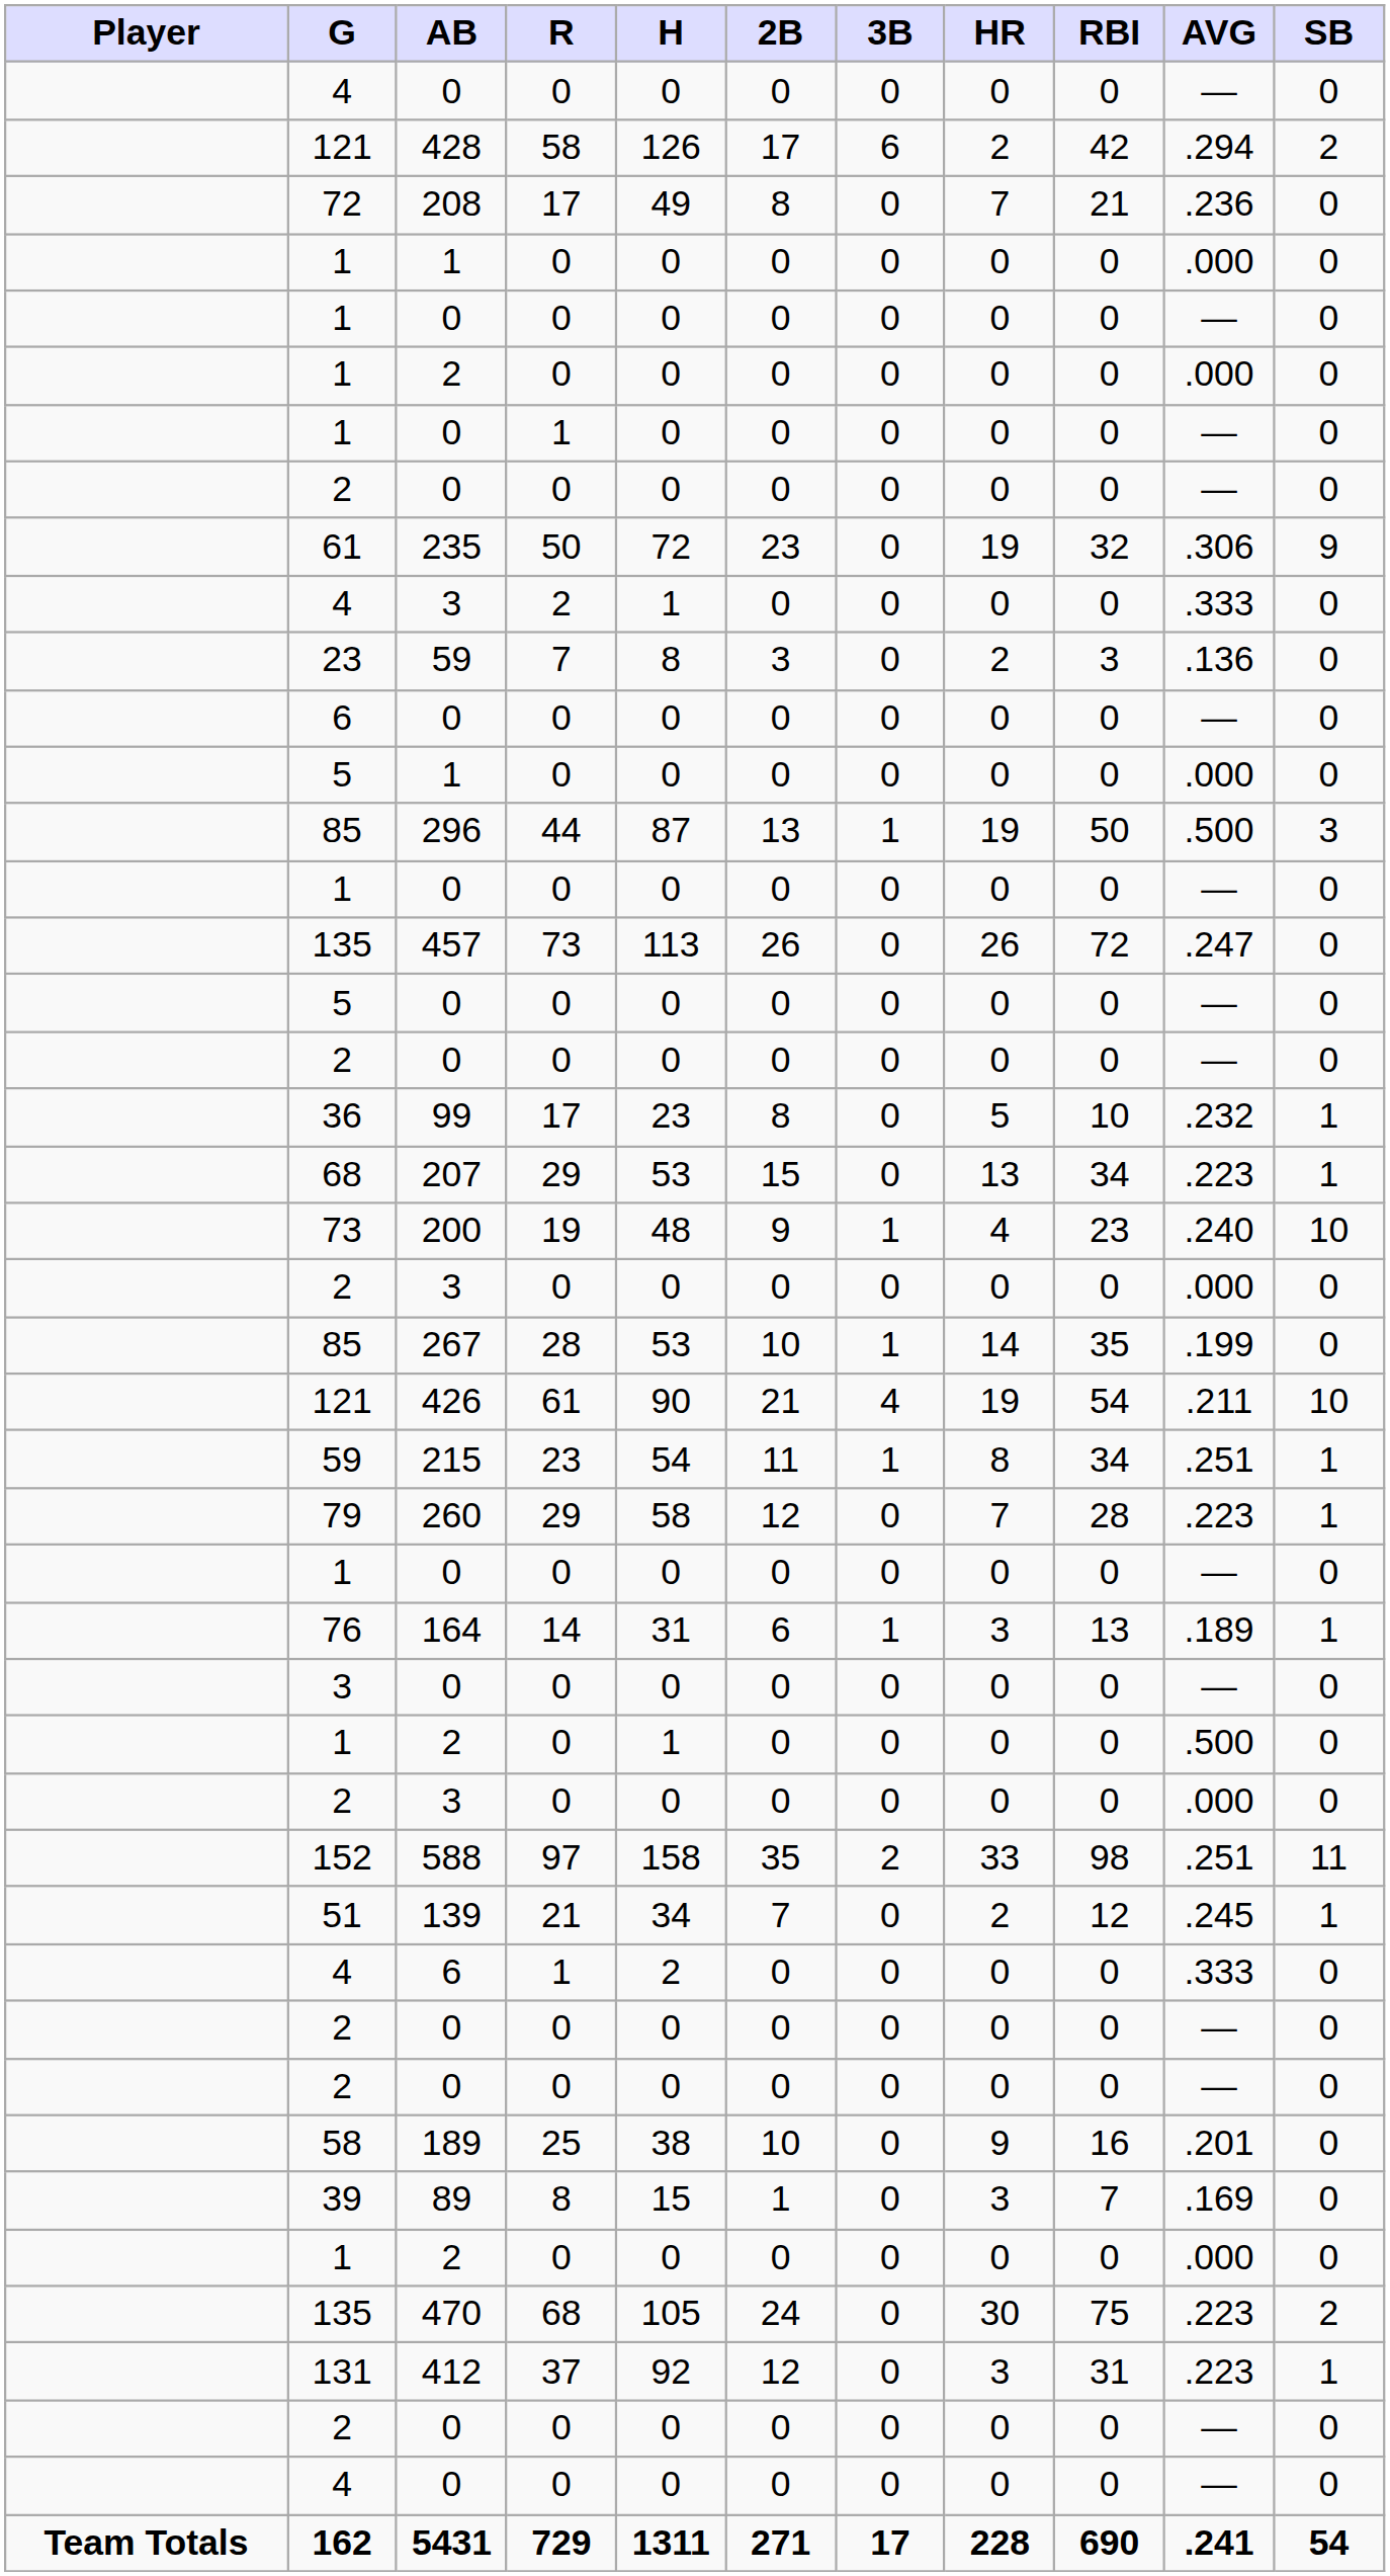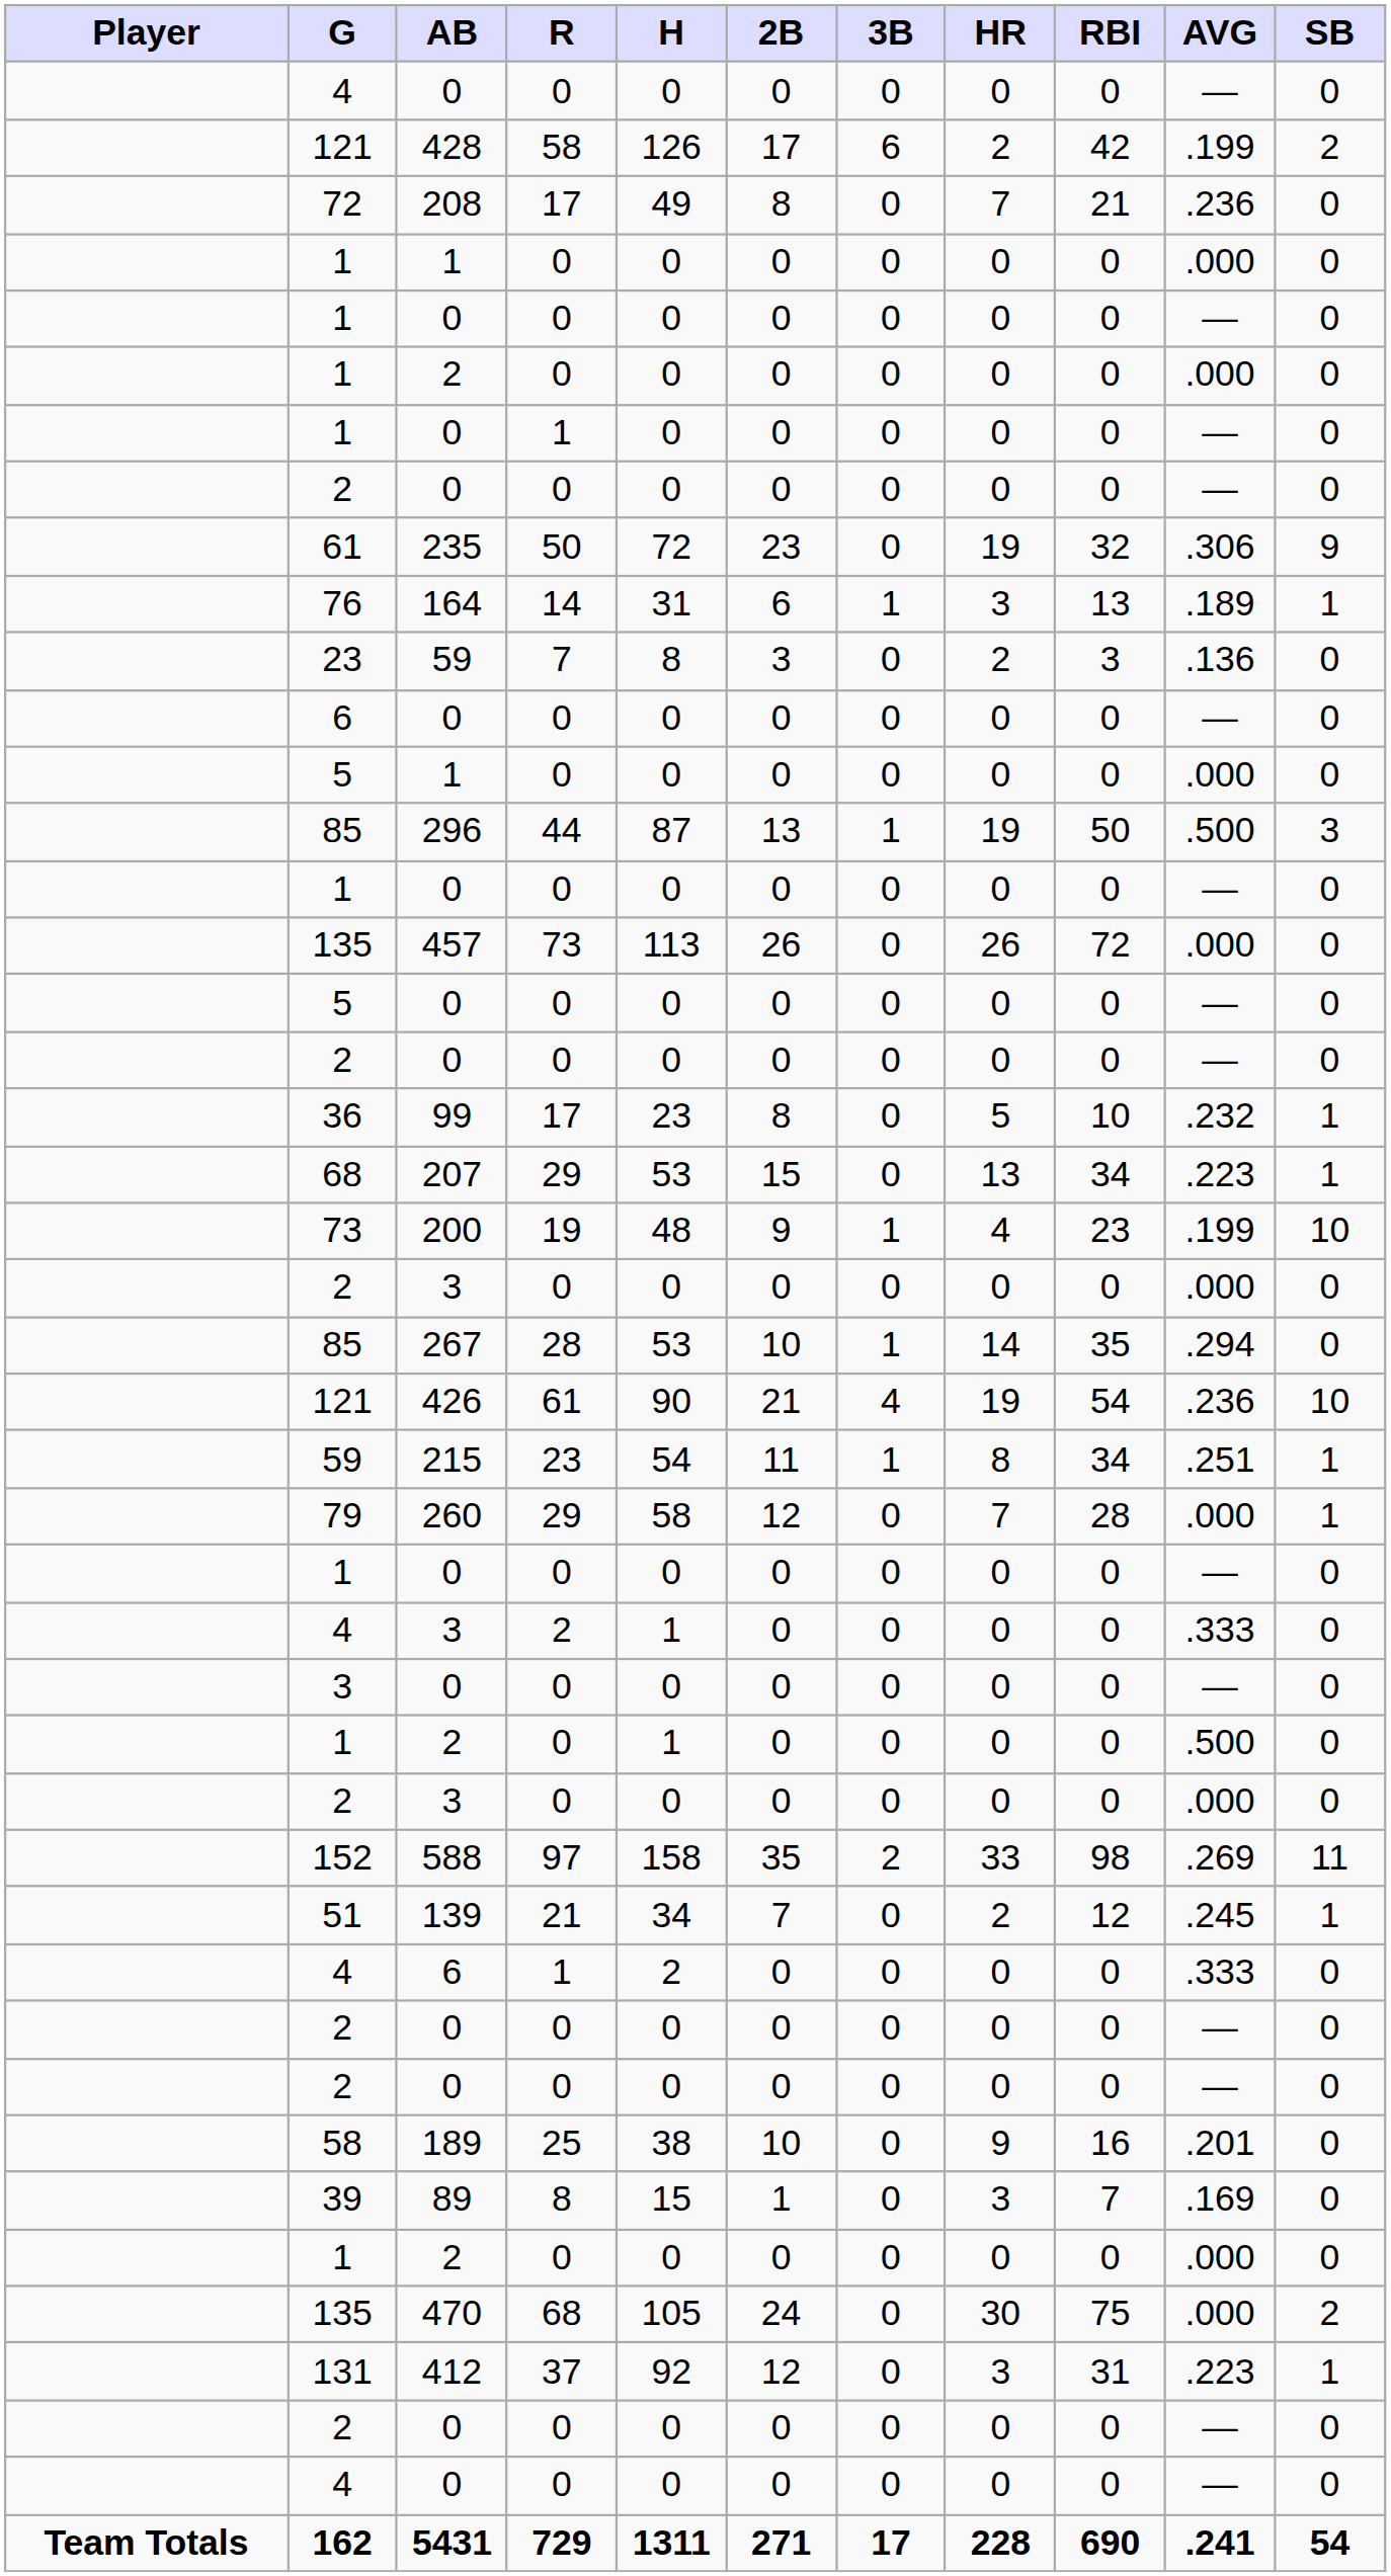 <table class="wikitable" style="text-align:center;">
 <tr>
 <th style="background:#ddf; width:18%;"><strong>Player</strong></th>
 <th style="background:#ddf; width:7%;"><strong>G</strong></th>
 <th style="background:#ddf; width:7%;"><strong>AB</strong></th>
 <th style="background:#ddf; width:7%;"><strong>R</strong></th>
 <th style="background:#ddf; width:7%;"><strong>H</strong></th>
 <th style="background:#ddf; width:7%;"><strong>2B</strong></th>
 <th style="background:#ddf; width:7%;"><strong>3B</strong></th>
 <th style="background:#ddf; width:7%;"><strong>HR</strong></th>
 <th style="background:#ddf; width:7%;"><strong>RBI</strong></th>
 <th style="background:#ddf; width:7%;"><strong>AVG</strong></th>
 <th style="background:#ddf; width:7%;"><strong>SB</strong></th>
 </tr>
 <tr>
 <td align=left></td>
 <td>4</td>
 <td>0</td>
 <td>0</td>
 <td>0</td>
 <td>0</td>
 <td>0</td>
 <td>0</td>
 <td>0</td>
 <td>—</td>
 <td>0</td>
 </tr>
 <tr>
 <td align=left></td>
 <td>121</td>
 <td>428</td>
 <td>58</td>
 <td>126</td>
 <td>17</td>
 <td>6</td>
 <td>2</td>
 <td>42</td>
-<td>.294</td>
+<td>.199</td>
 <td>2</td>
 </tr>
 <tr>
 <td align=left></td>
 <td>72</td>
 <td>208</td>
 <td>17</td>
 <td>49</td>
 <td>8</td>
 <td>0</td>
 <td>7</td>
 <td>21</td>
 <td>.236</td>
 <td>0</td>
 </tr>
 <tr>
 <td align=left></td>
 <td>1</td>
 <td>1</td>
 <td>0</td>
 <td>0</td>
 <td>0</td>
 <td>0</td>
 <td>0</td>
 <td>0</td>
 <td>.000</td>
 <td>0</td>
 </tr>
 <tr>
 <td align=left></td>
 <td>1</td>
 <td>0</td>
 <td>0</td>
 <td>0</td>
 <td>0</td>
 <td>0</td>
 <td>0</td>
 <td>0</td>
 <td>—</td>
 <td>0</td>
 </tr>
 <tr>
 <td align=left></td>
 <td>1</td>
 <td>2</td>
 <td>0</td>
 <td>0</td>
 <td>0</td>
 <td>0</td>
 <td>0</td>
 <td>0</td>
 <td>.000</td>
 <td>0</td>
 </tr>
 <tr>
 <td align=left></td>
 <td>1</td>
 <td>0</td>
 <td>1</td>
 <td>0</td>
 <td>0</td>
 <td>0</td>
 <td>0</td>
 <td>0</td>
 <td>—</td>
 <td>0</td>
 </tr>
 <tr>
 <td align=left></td>
 <td>2</td>
 <td>0</td>
 <td>0</td>
 <td>0</td>
 <td>0</td>
 <td>0</td>
 <td>0</td>
 <td>0</td>
 <td>—</td>
 <td>0</td>
 </tr>
 <tr>
 <td align=left></td>
 <td>61</td>
 <td>235</td>
 <td>50</td>
 <td>72</td>
 <td>23</td>
 <td>0</td>
 <td>19</td>
 <td>32</td>
 <td>.306</td>
 <td>9</td>
 </tr>
 <tr>
 <td align=left></td>
-<td>4</td>
+<td>76</td>
+<td>164</td>
+<td>14</td>
+<td>31</td>
+<td>6</td>
+<td>1</td>
 <td>3</td>
-<td>2</td>
+<td>13</td>
+<td>.189</td>
 <td>1</td>
-<td>0</td>
-<td>0</td>
-<td>0</td>
-<td>0</td>
-<td>.333</td>
-<td>0</td>
 </tr>
 <tr>
 <td align=left></td>
 <td>23</td>
 <td>59</td>
 <td>7</td>
 <td>8</td>
 <td>3</td>
 <td>0</td>
 <td>2</td>
 <td>3</td>
 <td>.136</td>
 <td>0</td>
 </tr>
 <tr>
 <td align=left></td>
 <td>6</td>
 <td>0</td>
 <td>0</td>
 <td>0</td>
 <td>0</td>
 <td>0</td>
 <td>0</td>
 <td>0</td>
 <td>—</td>
 <td>0</td>
 </tr>
 <tr>
 <td align=left></td>
 <td>5</td>
 <td>1</td>
 <td>0</td>
 <td>0</td>
 <td>0</td>
 <td>0</td>
 <td>0</td>
 <td>0</td>
 <td>.000</td>
 <td>0</td>
 </tr>
 <tr>
 <td align=left></td>
 <td>85</td>
 <td>296</td>
 <td>44</td>
 <td>87</td>
 <td>13</td>
 <td>1</td>
 <td>19</td>
 <td>50</td>
 <td>.500</td>
 <td>3</td>
 </tr>
 <tr>
 <td align=left></td>
 <td>1</td>
 <td>0</td>
 <td>0</td>
 <td>0</td>
 <td>0</td>
 <td>0</td>
 <td>0</td>
 <td>0</td>
 <td>—</td>
 <td>0</td>
 </tr>
 <tr>
 <td align=left></td>
 <td>135</td>
 <td>457</td>
 <td>73</td>
 <td>113</td>
 <td>26</td>
 <td>0</td>
 <td>26</td>
 <td>72</td>
-<td>.247</td>
+<td>.000</td>
 <td>0</td>
 </tr>
 <tr>
 <td align=left></td>
 <td>5</td>
 <td>0</td>
 <td>0</td>
 <td>0</td>
 <td>0</td>
 <td>0</td>
 <td>0</td>
 <td>0</td>
 <td>—</td>
 <td>0</td>
 </tr>
 <tr>
 <td align=left></td>
 <td>2</td>
 <td>0</td>
 <td>0</td>
 <td>0</td>
 <td>0</td>
 <td>0</td>
 <td>0</td>
 <td>0</td>
 <td>—</td>
 <td>0</td>
 </tr>
 <tr>
 <td align=left></td>
 <td>36</td>
 <td>99</td>
 <td>17</td>
 <td>23</td>
 <td>8</td>
 <td>0</td>
 <td>5</td>
 <td>10</td>
 <td>.232</td>
 <td>1</td>
 </tr>
 <tr>
 <td align=left></td>
 <td>68</td>
 <td>207</td>
 <td>29</td>
 <td>53</td>
 <td>15</td>
 <td>0</td>
 <td>13</td>
 <td>34</td>
 <td>.223</td>
 <td>1</td>
 </tr>
 <tr>
 <td align=left></td>
 <td>73</td>
 <td>200</td>
 <td>19</td>
 <td>48</td>
 <td>9</td>
 <td>1</td>
 <td>4</td>
 <td>23</td>
-<td>.240</td>
+<td>.199</td>
 <td>10</td>
 </tr>
 <tr>
 <td align=left></td>
 <td>2</td>
 <td>3</td>
 <td>0</td>
 <td>0</td>
 <td>0</td>
 <td>0</td>
 <td>0</td>
 <td>0</td>
 <td>.000</td>
 <td>0</td>
 </tr>
 <tr>
 <td align=left></td>
 <td>85</td>
 <td>267</td>
 <td>28</td>
 <td>53</td>
 <td>10</td>
 <td>1</td>
 <td>14</td>
 <td>35</td>
-<td>.199</td>
+<td>.294</td>
 <td>0</td>
 </tr>
 <tr>
 <td align=left></td>
 <td>121</td>
 <td>426</td>
 <td>61</td>
 <td>90</td>
 <td>21</td>
 <td>4</td>
 <td>19</td>
 <td>54</td>
-<td>.211</td>
+<td>.236</td>
 <td>10</td>
 </tr>
 <tr>
 <td align=left></td>
 <td>59</td>
 <td>215</td>
 <td>23</td>
 <td>54</td>
 <td>11</td>
 <td>1</td>
 <td>8</td>
 <td>34</td>
 <td>.251</td>
 <td>1</td>
 </tr>
 <tr>
 <td align=left></td>
 <td>79</td>
 <td>260</td>
 <td>29</td>
 <td>58</td>
 <td>12</td>
 <td>0</td>
 <td>7</td>
 <td>28</td>
-<td>.223</td>
+<td>.000</td>
 <td>1</td>
 </tr>
 <tr>
 <td align=left></td>
 <td>1</td>
 <td>0</td>
 <td>0</td>
 <td>0</td>
 <td>0</td>
 <td>0</td>
 <td>0</td>
 <td>0</td>
 <td>—</td>
 <td>0</td>
 </tr>
 <tr>
 <td align=left></td>
-<td>76</td>
-<td>164</td>
-<td>14</td>
-<td>31</td>
-<td>6</td>
+<td>4</td>
+<td>3</td>
+<td>2</td>
 <td>1</td>
-<td>3</td>
-<td>13</td>
-<td>.189</td>
-<td>1</td>
+<td>0</td>
+<td>0</td>
+<td>0</td>
+<td>0</td>
+<td>.333</td>
+<td>0</td>
 </tr>
 <tr>
 <td align=left></td>
 <td>3</td>
 <td>0</td>
 <td>0</td>
 <td>0</td>
 <td>0</td>
 <td>0</td>
 <td>0</td>
 <td>0</td>
 <td>—</td>
 <td>0</td>
 </tr>
 <tr>
 <td align=left></td>
 <td>1</td>
 <td>2</td>
 <td>0</td>
 <td>1</td>
 <td>0</td>
 <td>0</td>
 <td>0</td>
 <td>0</td>
 <td>.500</td>
 <td>0</td>
 </tr>
 <tr>
 <td align=left></td>
 <td>2</td>
 <td>3</td>
 <td>0</td>
 <td>0</td>
 <td>0</td>
 <td>0</td>
 <td>0</td>
 <td>0</td>
 <td>.000</td>
 <td>0</td>
 </tr>
 <tr>
 <td align=left></td>
 <td>152</td>
 <td>588</td>
 <td>97</td>
 <td>158</td>
 <td>35</td>
 <td>2</td>
 <td>33</td>
 <td>98</td>
-<td>.251</td>
+<td>.269</td>
 <td>11</td>
 </tr>
 <tr>
 <td align=left></td>
 <td>51</td>
 <td>139</td>
 <td>21</td>
 <td>34</td>
 <td>7</td>
 <td>0</td>
 <td>2</td>
 <td>12</td>
 <td>.245</td>
 <td>1</td>
 </tr>
 <tr>
 <td align=left></td>
 <td>4</td>
 <td>6</td>
 <td>1</td>
 <td>2</td>
 <td>0</td>
 <td>0</td>
 <td>0</td>
 <td>0</td>
 <td>.333</td>
 <td>0</td>
 </tr>
 <tr>
 <td align=left></td>
 <td>2</td>
 <td>0</td>
 <td>0</td>
 <td>0</td>
 <td>0</td>
 <td>0</td>
 <td>0</td>
 <td>0</td>
 <td>—</td>
 <td>0</td>
 </tr>
 <tr>
 <td align=left></td>
 <td>2</td>
 <td>0</td>
 <td>0</td>
 <td>0</td>
 <td>0</td>
 <td>0</td>
 <td>0</td>
 <td>0</td>
 <td>—</td>
 <td>0</td>
 </tr>
 <tr>
 <td align=left></td>
 <td>58</td>
 <td>189</td>
 <td>25</td>
 <td>38</td>
 <td>10</td>
 <td>0</td>
 <td>9</td>
 <td>16</td>
 <td>.201</td>
 <td>0</td>
 </tr>
 <tr>
 <td align=left></td>
 <td>39</td>
 <td>89</td>
 <td>8</td>
 <td>15</td>
 <td>1</td>
 <td>0</td>
 <td>3</td>
 <td>7</td>
 <td>.169</td>
 <td>0</td>
 </tr>
 <tr>
 <td align=left></td>
 <td>1</td>
 <td>2</td>
 <td>0</td>
 <td>0</td>
 <td>0</td>
 <td>0</td>
 <td>0</td>
 <td>0</td>
 <td>.000</td>
 <td>0</td>
 </tr>
 <tr>
 <td align=left></td>
 <td>135</td>
 <td>470</td>
 <td>68</td>
 <td>105</td>
 <td>24</td>
 <td>0</td>
 <td>30</td>
 <td>75</td>
-<td>.223</td>
+<td>.000</td>
 <td>2</td>
 </tr>
 <tr>
 <td align=left></td>
 <td>131</td>
 <td>412</td>
 <td>37</td>
 <td>92</td>
 <td>12</td>
 <td>0</td>
 <td>3</td>
 <td>31</td>
 <td>.223</td>
 <td>1</td>
 </tr>
 <tr>
 <td align=left></td>
 <td>2</td>
 <td>0</td>
 <td>0</td>
 <td>0</td>
 <td>0</td>
 <td>0</td>
 <td>0</td>
 <td>0</td>
 <td>—</td>
 <td>0</td>
 </tr>
 <tr>
 <td align=left></td>
 <td>4</td>
 <td>0</td>
 <td>0</td>
 <td>0</td>
 <td>0</td>
 <td>0</td>
 <td>0</td>
 <td>0</td>
 <td>—</td>
 <td>0</td>
 </tr>
 <tr class="sortbottom">
 <td><strong>Team Totals</strong></td>
 <td><strong>162</strong></td>
 <td><strong>5431</strong></td>
 <td><strong>729</strong></td>
 <td><strong>1311</strong></td>
 <td><strong>271</strong></td>
 <td><strong>17</strong></td>
 <td><strong>228</strong></td>
 <td><strong>690</strong></td>
 <td><strong>.241</strong></td>
 <td><strong>54</strong></td>
 </tr>
 </table>
